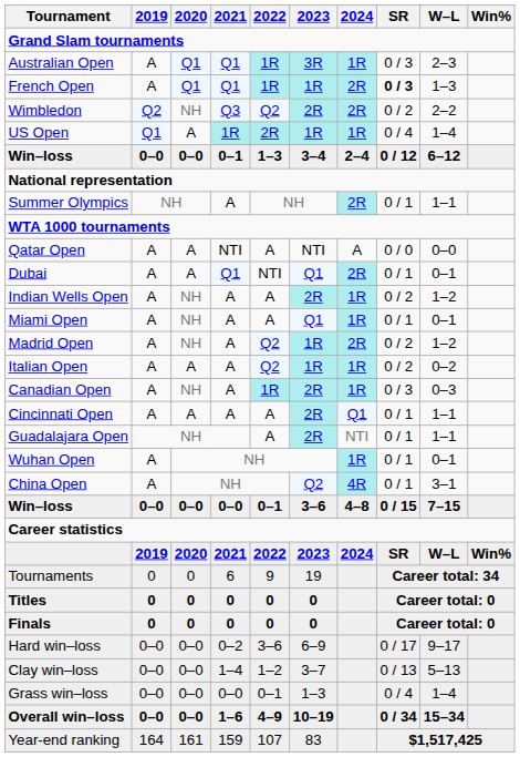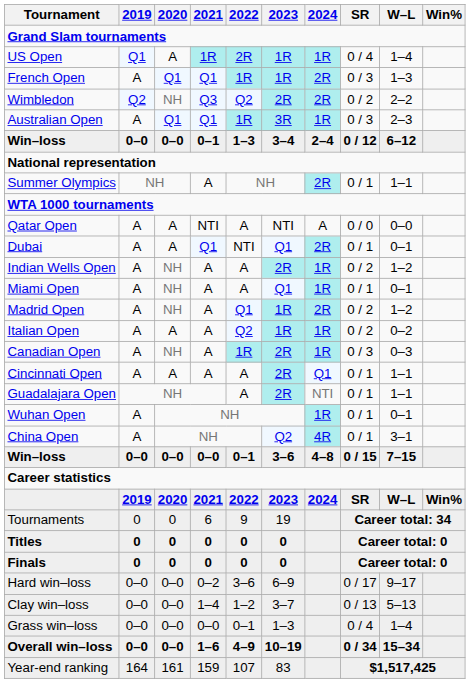 <table class=wikitable style=text-align:center>
 <tr>
 <th>Tournament</th>
 <th><a href='#'>2019</a></th>
 <th><a href='#'>2020</a></th>
 <th><a href='#'>2021</a></th>
 <th><a href='#'>2022</a></th>
 <th><a href='#'>2023</a></th>
 <th><a href='#'>2024</a></th>
 <th>SR</th>
 <th>W–L</th>
 <th>Win%</th>
 </tr>
 <tr>
 <td colspan="10" style="text-align:left"><strong><a href='#'>Grand Slam tournaments</a></strong></td>
 </tr>
 <tr>
-<td style=text-align:left><a href='#'>Australian Open</a></td>
+<td style=text-align:left><a href='#'>US Open</a></td>
+<td style=background:#f0f8ff><a href='#'>Q1</a></td>
 <td>A</td>
-<td style=background:#f0f8ff><a href='#'>Q1</a></td>
-<td style=background:#f0f8ff><a href='#'>Q1</a></td>
 <td style=background:#afeeee><a href='#'>1R</a></td>
-<td style=background:#afeeee><a href='#'>3R</a></td>
+<td style=background:#afeeee><a href='#'>2R</a></td>
 <td style=background:#afeeee><a href='#'>1R</a></td>
-<td>0 / 3</td>
-<td>2–3</td>
+<td style=background:#afeeee><a href='#'>1R</a></td>
+<td>0 / 4</td>
+<td>1–4</td>
 <td></td>
 </tr>
 <tr>
 <td style=text-align:left><a href='#'>French Open</a></td>
 <td>A</td>
 <td style=background:#f0f8ff><a href='#'>Q1</a></td>
 <td style=background:#f0f8ff><a href='#'>Q1</a></td>
 <td style=background:#afeeee><a href='#'>1R</a></td>
 <td style=background:#afeeee><a href='#'>1R</a></td>
 <td style=background:#afeeee><a href='#'>2R</a></td>
-<td><strong>0 / 3</strong></td>
+<td>0 / 3</td>
 <td>1–3</td>
 <td></td>
 </tr>
 <tr>
 <td style=text-align:left><a href='#'>Wimbledon</a></td>
 <td style=background:#f0f8ff><a href='#'>Q2</a></td>
 <td style=color:#767676>NH</td>
 <td style=background:#f0f8ff><a href='#'>Q3</a></td>
 <td style=background:#f0f8ff><a href='#'>Q2</a></td>
 <td style=background:#afeeee><a href='#'>2R</a></td>
 <td style=background:#afeeee><a href='#'>2R</a></td>
 <td>0 / 2</td>
 <td>2–2</td>
 <td></td>
 </tr>
 <tr>
-<td style=text-align:left><a href='#'>US Open</a></td>
+<td style=text-align:left><a href='#'>Australian Open</a></td>
+<td>A</td>
 <td style=background:#f0f8ff><a href='#'>Q1</a></td>
-<td>A</td>
+<td style=background:#f0f8ff><a href='#'>Q1</a></td>
 <td style=background:#afeeee><a href='#'>1R</a></td>
-<td style=background:#afeeee><a href='#'>2R</a></td>
+<td style=background:#afeeee><a href='#'>3R</a></td>
 <td style=background:#afeeee><a href='#'>1R</a></td>
-<td style=background:#afeeee><a href='#'>1R</a></td>
-<td>0 / 4</td>
-<td>1–4</td>
+<td>0 / 3</td>
+<td>2–3</td>
 <td></td>
 </tr>
 <tr style=background:#efefef;font-weight:bold>
 <td style=text-align:left>Win–loss</td>
 <td>0–0</td>
 <td>0–0</td>
 <td>0–1</td>
 <td>1–3</td>
 <td>3–4</td>
 <td>2–4</td>
 <td>0 / 12</td>
 <td>6–12</td>
 <td></td>
 </tr>
 <tr>
 <td colspan="10" style="text-align:left"><strong>National representation</strong></td>
 </tr>
 <tr>
 <td style=text-align:left><a href='#'>Summer Olympics</a></td>
 <td colspan="2" style="color:#767676">NH</td>
 <td>A</td>
 <td colspan="2" style="color:#767676">NH</td>
 <td style=background:#afeeee><a href='#'>2R</a></td>
 <td>0 / 1</td>
 <td>1–1</td>
 <td></td>
 </tr>
 <tr>
 <td colspan="10" style="text-align:left"><strong><a href='#'>WTA 1000 tournaments</a></strong></td>
 </tr>
 <tr>
 <td style=text-align:left><a href='#'>Qatar Open</a></td>
 <td>A</td>
 <td>A</td>
 <td>NTI</td>
 <td>A</td>
 <td>NTI</td>
 <td>A</td>
 <td>0 / 0</td>
 <td>0–0</td>
 <td></td>
 </tr>
 <tr>
 <td style=text-align:left><a href='#'>Dubai</a></td>
 <td>A</td>
 <td>A</td>
 <td style=background:#f0f8ff><a href='#'>Q1</a></td>
 <td>NTI</td>
 <td style=background:#f0f8ff><a href='#'>Q1</a></td>
 <td style=background:#afeeee><a href='#'>2R</a></td>
 <td>0 / 1</td>
 <td>0–1</td>
 <td></td>
 </tr>
 <tr>
 <td style=text-align:left><a href='#'>Indian Wells Open</a></td>
 <td>A</td>
 <td style=color:#767676>NH</td>
 <td>A</td>
 <td>A</td>
 <td style=background:#afeeee><a href='#'>2R</a></td>
 <td style=background:#afeeee><a href='#'>1R</a></td>
 <td>0 / 2</td>
 <td>1–2</td>
 <td></td>
 </tr>
 <tr>
 <td style=text-align:left><a href='#'>Miami Open</a></td>
 <td>A</td>
 <td style=color:#767676>NH</td>
 <td>A</td>
 <td>A</td>
 <td style=background:#f0f8ff><a href='#'>Q1</a></td>
 <td style=background:#afeeee><a href='#'>1R</a></td>
 <td>0 / 1</td>
 <td>0–1</td>
 <td></td>
 </tr>
 <tr>
 <td style=text-align:left><a href='#'>Madrid Open</a></td>
 <td>A</td>
 <td style=color:#767676>NH</td>
 <td>A</td>
-<td style=background:#f0f8ff><a href='#'>Q2</a></td>
+<td style=background:#f0f8ff><a href='#'>Q1</a></td>
 <td style=background:#afeeee><a href='#'>1R</a></td>
 <td style=background:#afeeee><a href='#'>2R</a></td>
 <td>0 / 2</td>
 <td>1–2</td>
 <td></td>
 </tr>
 <tr>
 <td style=text-align:left><a href='#'>Italian Open</a></td>
 <td>A</td>
 <td>A</td>
 <td>A</td>
 <td style=background:#f0f8ff><a href='#'>Q2</a></td>
 <td style=background:#afeeee><a href='#'>1R</a></td>
 <td style=background:#afeeee><a href='#'>1R</a></td>
 <td>0 / 2</td>
 <td>0–2</td>
 <td></td>
 </tr>
 <tr>
 <td style=text-align:left><a href='#'>Canadian Open</a></td>
 <td>A</td>
 <td style=color:#767676>NH</td>
 <td>A</td>
 <td style=background:#afeeee><a href='#'>1R</a></td>
 <td style=background:#afeeee><a href='#'>2R</a></td>
 <td style=background:#afeeee><a href='#'>1R</a></td>
 <td>0 / 3</td>
 <td>0–3</td>
 <td></td>
 </tr>
 <tr>
 <td style=text-align:left><a href='#'>Cincinnati Open</a></td>
 <td>A</td>
 <td>A</td>
 <td>A</td>
 <td>A</td>
 <td style=background:#afeeee><a href='#'>2R</a></td>
 <td style=background:#f0f8ff><a href='#'>Q1</a></td>
 <td>0 / 1</td>
 <td>1–1</td>
 <td></td>
 </tr>
 <tr>
 <td style=text-align:left><a href='#'>Guadalajara Open</a></td>
 <td colspan=3 style=color:#767676>NH</td>
 <td>A</td>
 <td style=background:#afeeee><a href='#'>2R</a></td>
 <td style=color:#767676>NTI</td>
 <td>0 / 1</td>
 <td>1–1</td>
 <td></td>
 </tr>
 <tr>
 <td style=text-align:left><a href='#'>Wuhan Open</a></td>
 <td>A</td>
 <td colspan=4 style=color:#767676>NH</td>
 <td style=background:#afeeee><a href='#'>1R</a></td>
 <td>0 / 1</td>
 <td>0–1</td>
 <td></td>
 </tr>
 <tr>
 <td style=text-align:left><a href='#'>China Open</a></td>
 <td>A</td>
 <td colspan=3 style=color:#767676>NH</td>
 <td style=background:#f0f8ff><a href='#'>Q2</a></td>
 <td style=background:#afeeee><a href='#'>4R</a></td>
 <td>0 / 1</td>
 <td>3–1</td>
 <td></td>
 </tr>
 <tr style=background:#efefef;font-weight:bold>
 <td style=text-align:left>Win–loss</td>
 <td>0–0</td>
 <td>0–0</td>
 <td>0–0</td>
 <td>0–1</td>
 <td>3–6</td>
 <td>4–8</td>
 <td>0 / 15</td>
 <td>7–15</td>
 <td></td>
 </tr>
 <tr>
 <td colspan="10" style="text-align:left"><strong>Career statistics</strong></td>
 </tr>
 <tr style=background:#efefef;font-weight:bold>
 <td></td>
 <td><a href='#'>2019</a></td>
 <td><a href='#'>2020</a></td>
 <td><a href='#'>2021</a></td>
 <td><a href='#'>2022</a></td>
 <td><a href='#'>2023</a></td>
 <td><a href='#'>2024</a></td>
 <td>SR</td>
 <td>W–L</td>
 <td>Win%</td>
 </tr>
 <tr style=background:#efefef>
 <td style=text-align:left>Tournaments</td>
 <td>0</td>
 <td>0</td>
 <td>6</td>
 <td>9</td>
 <td>19</td>
 <td></td>
 <td colspan="3"><strong>Career total: 34</strong></td>
 </tr>
 <tr style=background:#efefef;font-weight:bold>
 <td style=text-align:left>Titles</td>
 <td>0</td>
 <td>0</td>
 <td>0</td>
 <td>0</td>
 <td>0</td>
 <td></td>
 <td colspan="3">Career total: 0</td>
 </tr>
 <tr style=background:#efefef;font-weight:bold>
 <td style=text-align:left>Finals</td>
 <td>0</td>
 <td>0</td>
 <td>0</td>
 <td>0</td>
 <td>0</td>
 <td></td>
 <td colspan="3">Career total: 0</td>
 </tr>
 <tr style=background:#efefef>
 <td style=text-align:left>Hard win–loss</td>
 <td>0–0</td>
 <td>0–0</td>
 <td>0–2</td>
 <td>3–6</td>
 <td>6–9</td>
 <td></td>
 <td>0 / 17</td>
 <td>9–17</td>
 <td></td>
 </tr>
 <tr style=background:#efefef>
 <td style=text-align:left>Clay win–loss</td>
 <td>0–0</td>
 <td>0–0</td>
 <td>1–4</td>
 <td>1–2</td>
 <td>3–7</td>
 <td></td>
 <td>0 / 13</td>
 <td>5–13</td>
 <td></td>
 </tr>
 <tr style=background:#efefef>
 <td style=text-align:left>Grass win–loss</td>
 <td>0–0</td>
 <td>0–0</td>
 <td>0–0</td>
 <td>0–1</td>
 <td>1–3</td>
 <td></td>
 <td>0 / 4</td>
 <td>1–4</td>
 <td></td>
 </tr>
 <tr style=background:#efefef;font-weight:bold>
 <td style=text-align:left>Overall win–loss</td>
 <td>0–0</td>
 <td>0–0</td>
 <td>1–6</td>
 <td>4–9</td>
 <td>10–19</td>
 <td></td>
 <td>0 / 34</td>
 <td>15–34</td>
 <td></td>
 </tr>
 <tr style=background:#efefef>
 <td style=text-align:left>Year-end ranking</td>
 <td>164</td>
 <td>161</td>
 <td>159</td>
 <td>107</td>
 <td>83</td>
 <td></td>
 <td colspan="3"><strong>$1,517,425</strong></td>
 </tr>
 </table>
